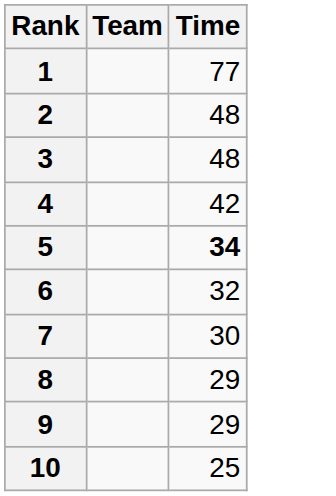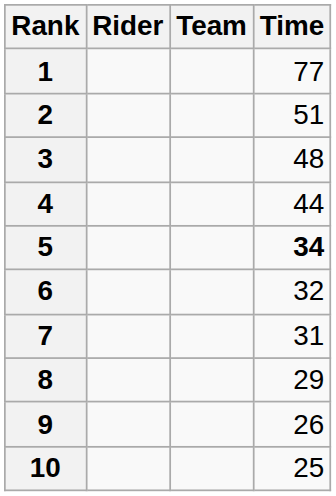 <table class="wikitable" margin-bottom:0;">
 <tr>
 <th scope="col">Rank</th>
+<th scope="col">Rider</th>
 <th scope="col">Team</th>
 <th scope="col">Time</th>
 </tr>
 <tr>
 <th scope="row">1</th>
+<td> </td>
 <td></td>
 <td align="right">77</td>
 </tr>
 <tr>
 <th scope="row">2</th>
 <td></td>
-<td align="right">48</td>
+<td></td>
+<td align="right">51</td>
 </tr>
 <tr>
 <th scope="row">3</th>
+<td></td>
 <td></td>
 <td align="right">48</td>
 </tr>
 <tr>
 <th scope="row">4</th>
 <td></td>
-<td align="right">42</td>
+<td></td>
+<td align="right">44</td>
 </tr>
 <tr>
 <th scope="row">5</th>
+<td> </td>
 <td></td>
 <td align="right"><strong>34</strong></td>
 </tr>
 <tr>
 <th scope="row">6</th>
 <td></td>
+<td></td>
 <td align="right">32</td>
 </tr>
 <tr>
 <th scope="row">7</th>
 <td></td>
-<td align="right">30</td>
+<td></td>
+<td align="right">31</td>
 </tr>
 <tr>
 <th scope="row">8</th>
+<td></td>
 <td></td>
 <td align="right">29</td>
 </tr>
 <tr>
 <th scope="row">9</th>
 <td></td>
-<td align="right">29</td>
+<td></td>
+<td align="right">26</td>
 </tr>
 <tr>
 <th scope="row">10</th>
 <td></td>
+<td></td>
 <td align="right">25</td>
 </tr>
 </table>
